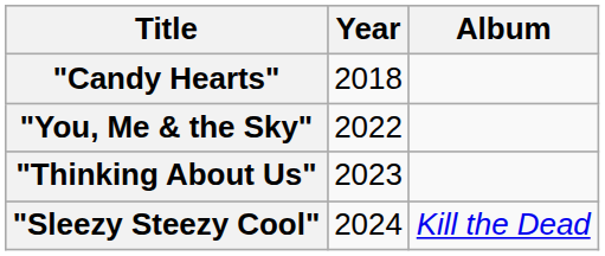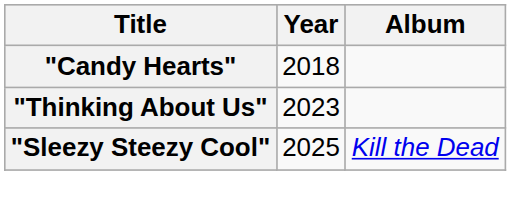 <table class="wikitable plainrowheaders" style="text-align:center;">
 <tr>
 <th>Title</th>
 <th>Year</th>
 <th>Album</th>
 </tr>
 <tr>
 <th scope="row">"Candy Hearts"<br></th>
 <td>2018</td>
 <td></td>
 </tr>
 <tr>
-<th scope="row">"You, Me & the Sky"<br></th>
-<td>2022</td>
-<td></td>
-</tr>
-<tr>
 <th scope="row">"Thinking About Us"<br></th>
 <td>2023</td>
 <td></td>
 </tr>
 <tr>
 <th scope="row">"Sleezy Steezy Cool"<br></th>
-<td>2024</td>
+<td>2025</td>
 <td><em><a href='#'>Kill the Dead</a></em></td>
 </tr>
 </table>
